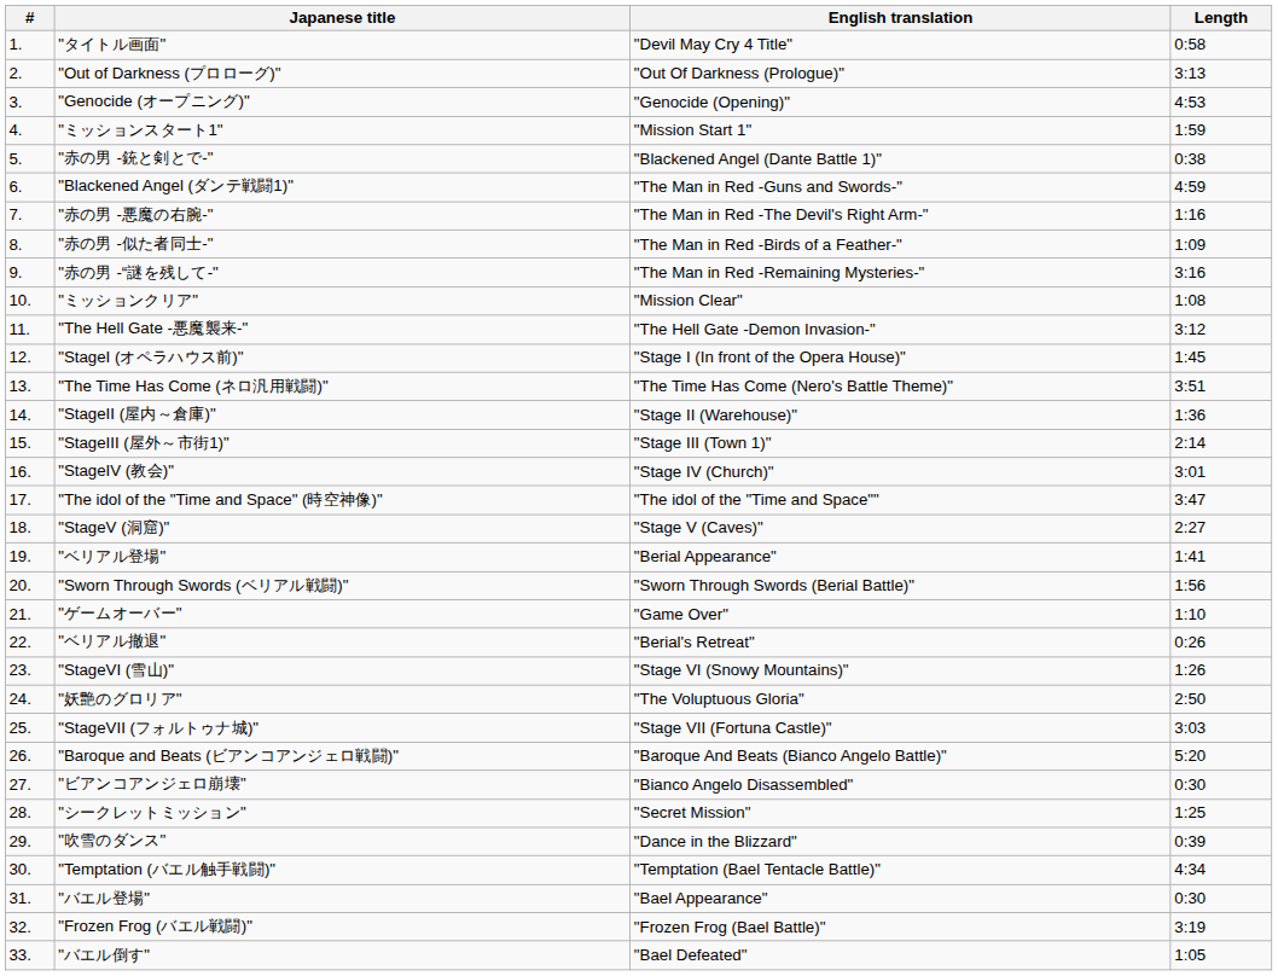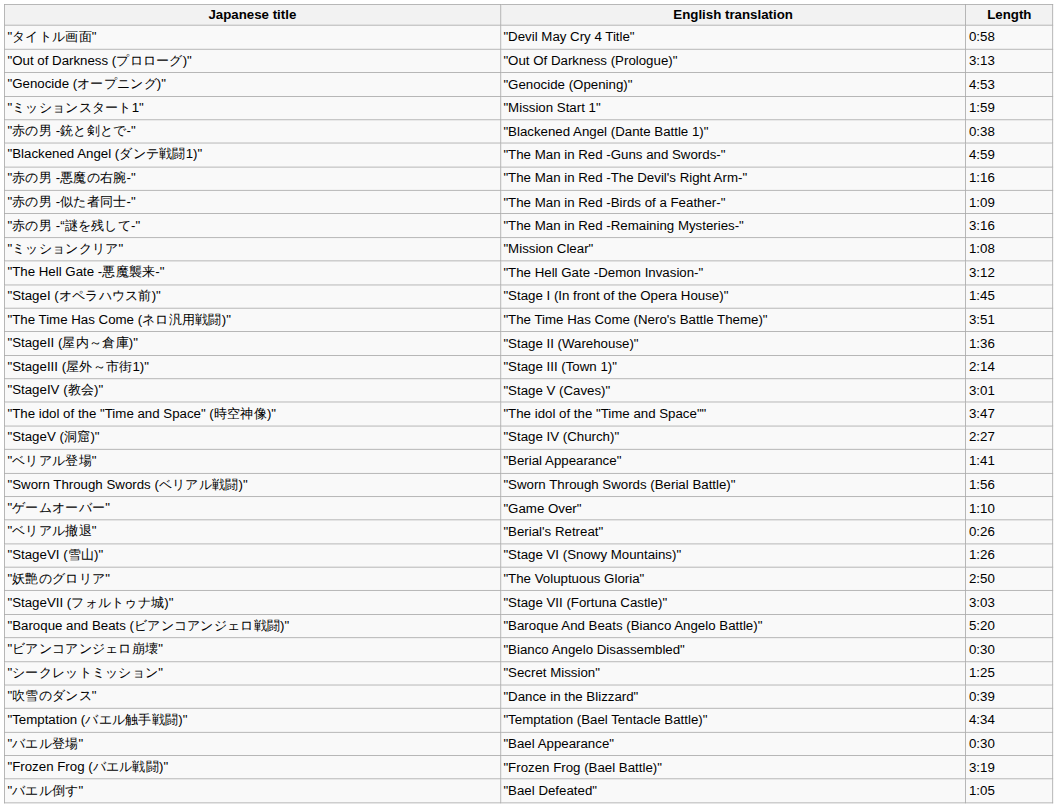 <table class="wikitable" style="width:100%; margin-right:-1em;">
 <tr>
-<th>#</th>
 <th>Japanese title</th>
 <th>English translation</th>
 <th>Length</th>
 </tr>
 <tr>
-<td>1.</td>
 <td>"タイトル画面"</td>
 <td>"Devil May Cry 4 Title"</td>
 <td>0:58</td>
 </tr>
 <tr>
-<td>2.</td>
 <td>"Out of Darkness (プロローグ)"</td>
 <td>"Out Of Darkness (Prologue)"</td>
 <td>3:13</td>
 </tr>
 <tr>
-<td>3.</td>
 <td>"Genocide (オープニング)"</td>
 <td>"Genocide (Opening)"</td>
 <td>4:53</td>
 </tr>
 <tr>
-<td>4.</td>
 <td>"ミッションスタート1"</td>
 <td>"Mission Start 1"</td>
 <td>1:59</td>
 </tr>
 <tr>
-<td>5.</td>
 <td>"赤の男 -銃と剣とで-"</td>
 <td>"Blackened Angel (Dante Battle 1)"</td>
 <td>0:38</td>
 </tr>
 <tr>
-<td>6.</td>
 <td>"Blackened Angel (ダンテ戦闘1)"</td>
 <td>"The Man in Red -Guns and Swords-"</td>
 <td>4:59</td>
 </tr>
 <tr>
-<td>7.</td>
 <td>"赤の男 -悪魔の右腕-"</td>
 <td>"The Man in Red -The Devil's Right Arm-"</td>
 <td>1:16</td>
 </tr>
 <tr>
-<td>8.</td>
 <td>"赤の男 -似た者同士-"</td>
 <td>"The Man in Red -Birds of a Feather-"</td>
 <td>1:09</td>
 </tr>
 <tr>
-<td>9.</td>
 <td>"赤の男 -“謎を残して-"</td>
 <td>"The Man in Red -Remaining Mysteries-"</td>
 <td>3:16</td>
 </tr>
 <tr>
-<td>10.</td>
 <td>"ミッションクリア"</td>
 <td>"Mission Clear"</td>
 <td>1:08</td>
 </tr>
 <tr>
-<td>11.</td>
 <td>"The Hell Gate -悪魔襲来-"</td>
 <td>"The Hell Gate -Demon Invasion-"</td>
 <td>3:12</td>
 </tr>
 <tr>
-<td>12.</td>
 <td>"StageI (オペラハウス前)"</td>
 <td>"Stage I (In front of the Opera House)"</td>
 <td>1:45</td>
 </tr>
 <tr>
-<td>13.</td>
 <td>"The Time Has Come (ネロ汎用戦闘)"</td>
 <td>"The Time Has Come (Nero's Battle Theme)"</td>
 <td>3:51</td>
 </tr>
 <tr>
-<td>14.</td>
 <td>"StageII (屋内～倉庫)"</td>
 <td>"Stage II (Warehouse)"</td>
 <td>1:36</td>
 </tr>
 <tr>
-<td>15.</td>
 <td>"StageIII (屋外～市街1)"</td>
 <td>"Stage III (Town 1)"</td>
 <td>2:14</td>
 </tr>
 <tr>
-<td>16.</td>
 <td>"StageIV (教会)"</td>
-<td>"Stage IV (Church)"</td>
+<td>"Stage V (Caves)"</td>
 <td>3:01</td>
 </tr>
 <tr>
-<td>17.</td>
 <td>"The idol of the "Time and Space" (時空神像)"</td>
 <td>"The idol of the "Time and Space""</td>
 <td>3:47</td>
 </tr>
 <tr>
-<td>18.</td>
 <td>"StageV (洞窟)"</td>
-<td>"Stage V (Caves)"</td>
+<td>"Stage IV (Church)"</td>
 <td>2:27</td>
 </tr>
 <tr>
-<td>19.</td>
 <td>"ベリアル登場"</td>
 <td>"Berial Appearance"</td>
 <td>1:41</td>
 </tr>
 <tr>
-<td>20.</td>
 <td>"Sworn Through Swords (ベリアル戦闘)"</td>
 <td>"Sworn Through Swords (Berial Battle)"</td>
 <td>1:56</td>
 </tr>
 <tr>
-<td>21.</td>
 <td>"ゲームオーバー"</td>
 <td>"Game Over"</td>
 <td>1:10</td>
 </tr>
 <tr>
-<td>22.</td>
 <td>"ベリアル撤退"</td>
 <td>"Berial's  Retreat"</td>
 <td>0:26</td>
 </tr>
 <tr>
-<td>23.</td>
 <td>"StageVI (雪山)"</td>
 <td>"Stage VI (Snowy Mountains)"</td>
 <td>1:26</td>
 </tr>
 <tr>
-<td>24.</td>
 <td>"妖艶のグロリア"</td>
 <td>"The Voluptuous Gloria"</td>
 <td>2:50</td>
 </tr>
 <tr>
-<td>25.</td>
 <td>"StageVII (フォルトゥナ城)"</td>
 <td>"Stage VII (Fortuna Castle)"</td>
 <td>3:03</td>
 </tr>
 <tr>
-<td>26.</td>
 <td>"Baroque and Beats (ビアンコアンジェロ戦闘)"</td>
 <td>"Baroque And Beats (Bianco Angelo Battle)"</td>
 <td>5:20</td>
 </tr>
 <tr>
-<td>27.</td>
 <td>"ビアンコアンジェロ崩壊"</td>
 <td>"Bianco Angelo Disassembled"</td>
 <td>0:30</td>
 </tr>
 <tr>
-<td>28.</td>
 <td>"シークレットミッション"</td>
 <td>"Secret Mission"</td>
 <td>1:25</td>
 </tr>
 <tr>
-<td>29.</td>
 <td>"吹雪のダンス"</td>
 <td>"Dance in the Blizzard"</td>
 <td>0:39</td>
 </tr>
 <tr>
-<td>30.</td>
 <td>"Temptation (バエル触手戦闘)"</td>
 <td>"Temptation (Bael Tentacle Battle)"</td>
 <td>4:34</td>
 </tr>
 <tr>
-<td>31.</td>
 <td>"バエル登場"</td>
 <td>"Bael Appearance"</td>
 <td>0:30</td>
 </tr>
 <tr>
-<td>32.</td>
 <td>"Frozen Frog (バエル戦闘)"</td>
 <td>"Frozen Frog (Bael Battle)"</td>
 <td>3:19</td>
 </tr>
 <tr>
-<td>33.</td>
 <td>"バエル倒す"</td>
 <td>"Bael Defeated"</td>
 <td>1:05</td>
 </tr>
 </table>
